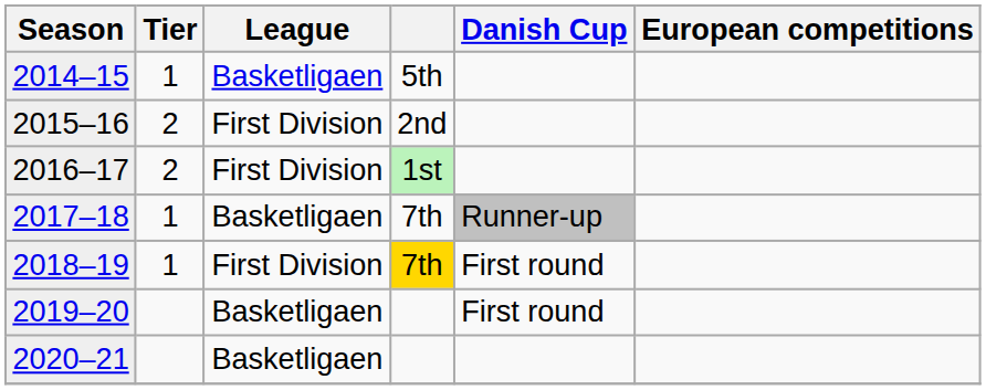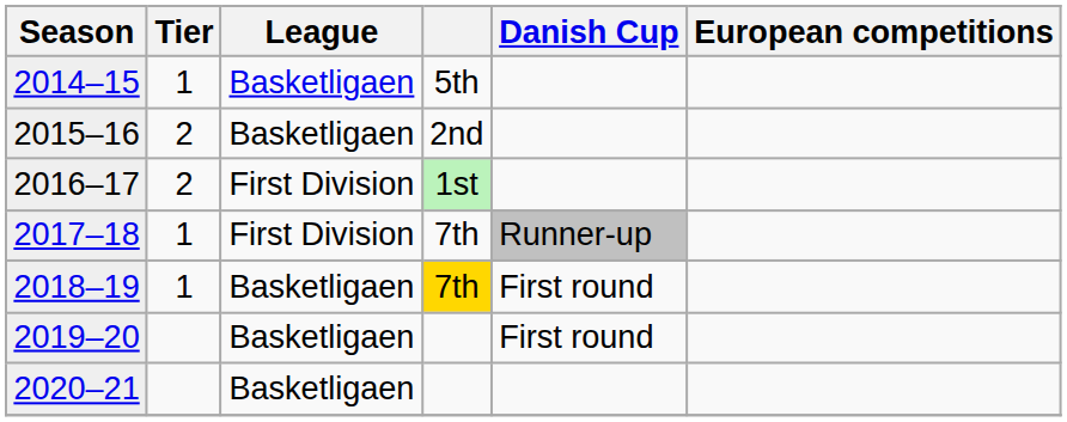 <table class="wikitable" style="font-size:85%; text-align:left">
 <tr>
 <th>Season</th>
 <th>Tier</th>
 <th>League</th>
 <th></th>
 <th><a href='#'>Danish Cup</a></th>
 <th colspan=2>European competitions</th>
 </tr>
 <tr>
 <td style="background:#efefef;"><a href='#'>2014–15</a></td>
 <td style="text-align:center;">1</td>
 <td><a href='#'>Basketligaen</a></td>
 <td align=center>5th</td>
 <td></td>
 <td colspan=2></td>
 </tr>
 <tr>
 <td style="background:#efefef;">2015–16</td>
 <td style="text-align:center;">2</td>
-<td>First Division</td>
+<td>Basketligaen</td>
 <td align="center">2nd</td>
 <td></td>
 <td colspan=2></td>
 </tr>
 <tr>
 <td style="background:#efefef;">2016–17</td>
 <td style="text-align:center;">2</td>
 <td>First Division</td>
 <td align="center" style="background:#BBF3BB">1st</td>
 <td></td>
 <td colspan=2></td>
 </tr>
 <tr>
 <td style="background:#efefef;"><a href='#'>2017–18</a></td>
 <td style="text-align:center;">1</td>
-<td>Basketligaen</td>
+<td>First Division</td>
 <td align="center">7th</td>
 <td bgcolor=silver>Runner-up</td>
 <td colspan=2></td>
 </tr>
 <tr>
 <td style="background:#efefef;"><a href='#'>2018–19</a></td>
 <td style="text-align:center;">1</td>
-<td>First Division</td>
+<td>Basketligaen</td>
 <td align="center" style="background: gold;">7th</td>
 <td>First round</td>
 <td colspan=2></td>
 </tr>
 <tr>
 <td style="background:#efefef;"><a href='#'>2019–20</a></td>
 <td></td>
 <td>Basketligaen</td>
 <td></td>
 <td>First round</td>
 <td colspan=2></td>
 </tr>
 <tr>
 <td style="background:#efefef;"><a href='#'>2020–21</a></td>
 <td></td>
 <td>Basketligaen</td>
 <td></td>
 <td></td>
 <td colspan=2></td>
 </tr>
 <tr>
 </tr>
 </table>
